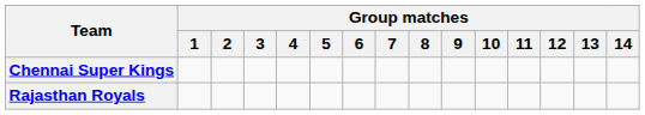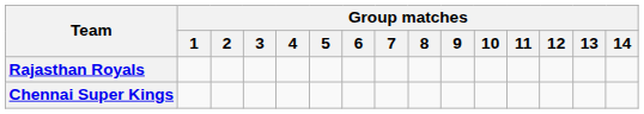 <table class="wikitable">
 <tr>
 <th rowspan="2">Team</th>
 <th colspan="14"><span>Group matches</span></th>
 </tr>
 <tr>
 <th width=25>1</th>
 <th width=25>2</th>
 <th width=25>3</th>
 <th width=25>4</th>
 <th width=25>5</th>
 <th width=25>6</th>
 <th width=25>7</th>
 <th width=25>8</th>
 <th width=25>9</th>
 <th width=25>10</th>
 <th width=25>11</th>
 <th width=25>12</th>
 <th width=25>13</th>
 <th width=25>14</th>
 </tr>
 <tr>
+<th style="text-align:left"><a href='#'>Rajasthan Royals</a></th>
+<td></td>
+<td></td>
+<td></td>
+<td></td>
+<td></td>
+<td></td>
+<td></td>
+<td></td>
+<td></td>
+<td></td>
+<td></td>
+<td></td>
+<td></td>
+<td></td>
+</tr>
+<tr>
 <th style="text-align:left"><a href='#'>Chennai Super Kings</a></th>
 <td></td>
 <td></td>
 <td></td>
 <td></td>
 <td></td>
 <td></td>
 <td></td>
 <td></td>
 <td></td>
 <td></td>
 <td></td>
 <td></td>
 <td></td>
 <td></td>
 </tr>
-<tr>
-<th style="text-align:left"><a href='#'>Rajasthan Royals</a></th>
-<td></td>
-<td></td>
-<td></td>
-<td></td>
-<td></td>
-<td></td>
-<td></td>
-<td></td>
-<td></td>
-<td></td>
-<td></td>
-<td></td>
-<td></td>
-<td></td>
-</tr>
 </table>
